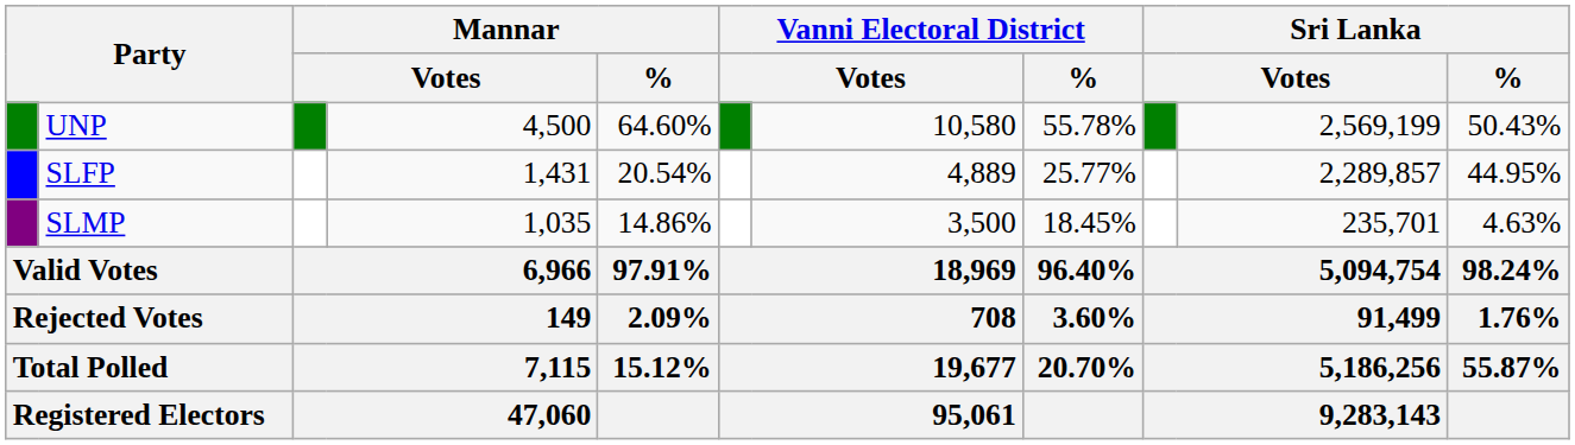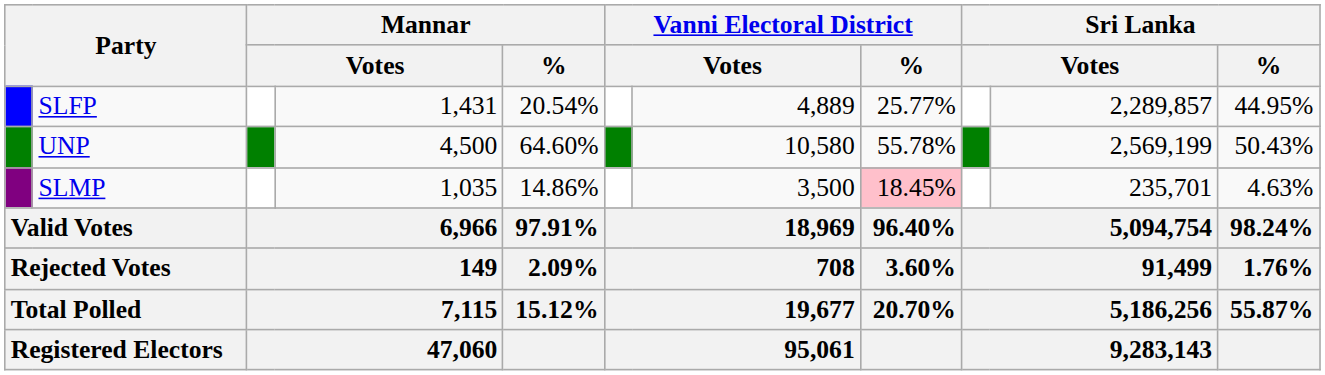 <table class="wikitable">
 <tr>
 <th colspan="2" width="144px"rowspan="2">Party</th>
 <th colspan="3" width="216px">Mannar</th>
 <th colspan="3" width="216px"><a href='#'>Vanni Electoral District</a></th>
 <th colspan="3" width="216px">Sri Lanka</th>
 </tr>
 <tr>
 <th colspan="2" width="144px">Votes</th>
 <th>%</th>
 <th colspan="2" width="144px">Votes</th>
 <th>%</th>
 <th colspan="2" width="144px">Votes</th>
 <th>%</th>
 </tr>
 <tr>
+<td style="background-color:blue;" width="10px"></td>
+<td style="text-align:left;"><a href='#'>SLFP</a></td>
+<td style="background-color:white;" width="10px"></td>
+<td style="text-align:right;">1,431</td>
+<td style="text-align:right;">20.54%</td>
+<td style="background-color:white;" width="10px"></td>
+<td style="text-align:right;">4,889</td>
+<td style="text-align:right;">25.77%</td>
+<td style="background-color:white;" width="10px"></td>
+<td style="text-align:right;">2,289,857</td>
+<td style="text-align:right;">44.95%</td>
+</tr>
+<tr>
 <td style="background-color:green;" width="10px"></td>
 <td style="text-align:left;"><a href='#'>UNP</a></td>
 <td style="background-color:green;" width="10px"></td>
 <td style="text-align:right;">4,500</td>
 <td style="text-align:right;">64.60%</td>
 <td style="background-color:green;" width="10px"></td>
 <td style="text-align:right;">10,580</td>
 <td style="text-align:right;">55.78%</td>
 <td style="background-color:green;" width="10px"></td>
 <td style="text-align:right;">2,569,199</td>
 <td style="text-align:right;">50.43%</td>
 </tr>
 <tr>
-<td style="background-color:blue;" width="10px"></td>
-<td style="text-align:left;"><a href='#'>SLFP</a></td>
-<td style="background-color:white;" width="10px"></td>
-<td style="text-align:right;">1,431</td>
-<td style="text-align:right;">20.54%</td>
-<td style="background-color:white;" width="10px"></td>
-<td style="text-align:right;">4,889</td>
-<td style="text-align:right;">25.77%</td>
-<td style="background-color:white;" width="10px"></td>
-<td style="text-align:right;">2,289,857</td>
-<td style="text-align:right;">44.95%</td>
-</tr>
-<tr>
 <td style="background-color:purple;" width="10px"></td>
 <td style="text-align:left;"><a href='#'>SLMP</a></td>
 <td style="background-color:white;" width="10px"></td>
 <td style="text-align:right;">1,035</td>
 <td style="text-align:right;">14.86%</td>
 <td style="background-color:white;" width="10px"></td>
 <td style="text-align:right;">3,500</td>
-<td style="text-align:right;">18.45%</td>
+<td style="background: pink; text-align:right;">18.45%</td>
 <td style="background-color:white;" width="10px"></td>
 <td style="text-align:right;">235,701</td>
 <td style="text-align:right;">4.63%</td>
 </tr>
 <tr>
 <th colspan="2" width="144px"style="text-align:left;">Valid Votes</th>
 <th style="text-align:right;"colspan="2" width="144px">6,966</th>
 <th style="text-align:right;">97.91%</th>
 <th style="text-align:right;"colspan="2" width="144px">18,969</th>
 <th style="text-align:right;">96.40%</th>
 <th style="text-align:right;"colspan="2" width="144px">5,094,754</th>
 <th style="text-align:right;">98.24%</th>
 </tr>
 <tr>
 <th colspan="2" width="144px"style="text-align:left;">Rejected Votes</th>
 <th style="text-align:right;"colspan="2" width="144px">149</th>
 <th style="text-align:right;">2.09%</th>
 <th style="text-align:right;"colspan="2" width="144px">708</th>
 <th style="text-align:right;">3.60%</th>
 <th style="text-align:right;"colspan="2" width="144px">91,499</th>
 <th style="text-align:right;">1.76%</th>
 </tr>
 <tr>
 <th colspan="2" width="144px"style="text-align:left;">Total Polled</th>
 <th style="text-align:right;"colspan="2" width="144px">7,115</th>
 <th style="text-align:right;">15.12%</th>
 <th style="text-align:right;"colspan="2" width="144px">19,677</th>
 <th style="text-align:right;">20.70%</th>
 <th style="text-align:right;"colspan="2" width="144px">5,186,256</th>
 <th style="text-align:right;">55.87%</th>
 </tr>
 <tr>
 <th colspan="2" width="144px"style="text-align:left;">Registered Electors</th>
 <th style="text-align:right;"colspan="2" width="144px">47,060</th>
 <th></th>
 <th style="text-align:right;"colspan="2" width="144px">95,061</th>
 <th></th>
 <th style="text-align:right;"colspan="2" width="144px">9,283,143</th>
 <th></th>
 </tr>
 </table>
